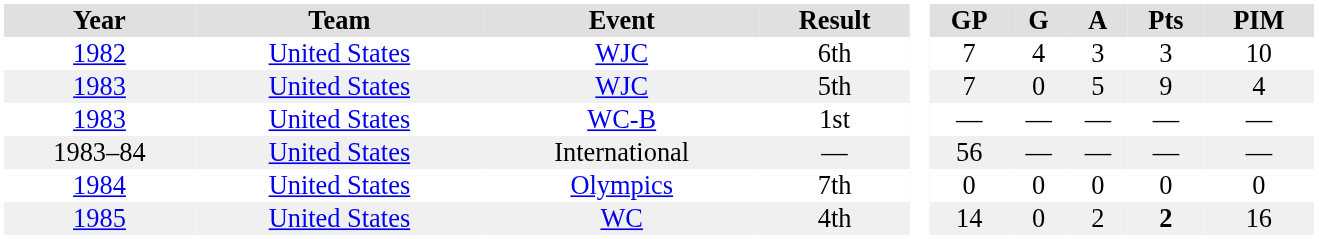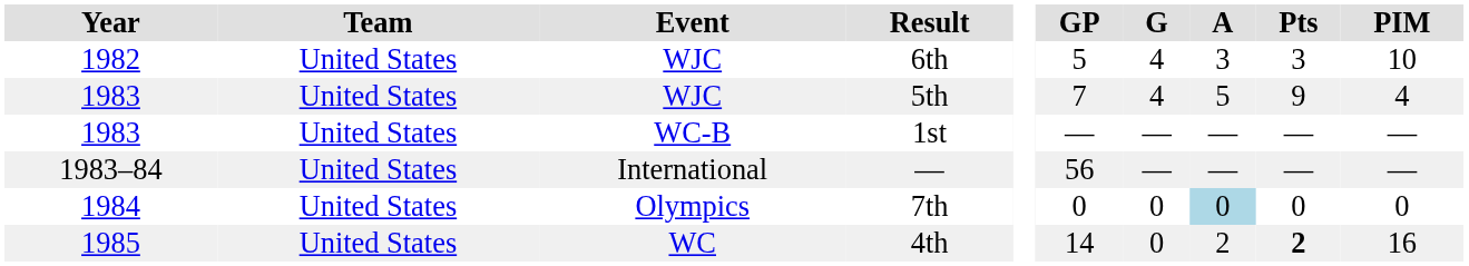 <table border="0" cellpadding="1" cellspacing="0" style="text-align:center; width:40%">
 <tr ALIGN="centre" bgcolor="#e0e0e0">
 <th>Year</th>
 <th>Team</th>
 <th>Event</th>
 <th>Result</th>
 <th rowspan="99" bgcolor="#ffffff"> </th>
 <th>GP</th>
 <th>G</th>
 <th>A</th>
 <th>Pts</th>
 <th>PIM</th>
 </tr>
 <tr>
 <td><a href='#'>1982</a></td>
 <td><a href='#'>United States</a></td>
 <td><a href='#'>WJC</a></td>
 <td>6th</td>
-<td>7</td>
+<td>5</td>
 <td>4</td>
 <td>3</td>
 <td>3</td>
 <td>10</td>
 </tr>
 <tr bgcolor="f0f0f0">
 <td><a href='#'>1983</a></td>
 <td><a href='#'>United States</a></td>
 <td><a href='#'>WJC</a></td>
 <td>5th</td>
 <td>7</td>
-<td>0</td>
+<td>4</td>
 <td>5</td>
 <td>9</td>
 <td>4</td>
 </tr>
 <tr>
 <td><a href='#'>1983</a></td>
 <td><a href='#'>United States</a></td>
 <td><a href='#'>WC-B</a></td>
 <td>1st</td>
 <td>—</td>
 <td>—</td>
 <td>—</td>
 <td>—</td>
 <td>—</td>
 </tr>
 <tr bgcolor="f0f0f0">
 <td>1983–84</td>
 <td><a href='#'>United States</a></td>
 <td>International</td>
 <td>—</td>
 <td>56</td>
 <td>—</td>
 <td>—</td>
 <td>—</td>
 <td>—</td>
 </tr>
 <tr>
 <td><a href='#'>1984</a></td>
 <td><a href='#'>United States</a></td>
 <td><a href='#'>Olympics</a></td>
 <td>7th</td>
 <td>0</td>
 <td>0</td>
-<td>0</td>
+<td style="background: lightblue;">0</td>
 <td>0</td>
 <td>0</td>
 </tr>
 <tr bgcolor="f0f0f0">
 <td><a href='#'>1985</a></td>
 <td><a href='#'>United States</a></td>
 <td><a href='#'>WC</a></td>
 <td>4th</td>
 <td>14</td>
 <td>0</td>
 <td>2</td>
 <td><strong>2</strong></td>
 <td>16</td>
 </tr>
 </table>
